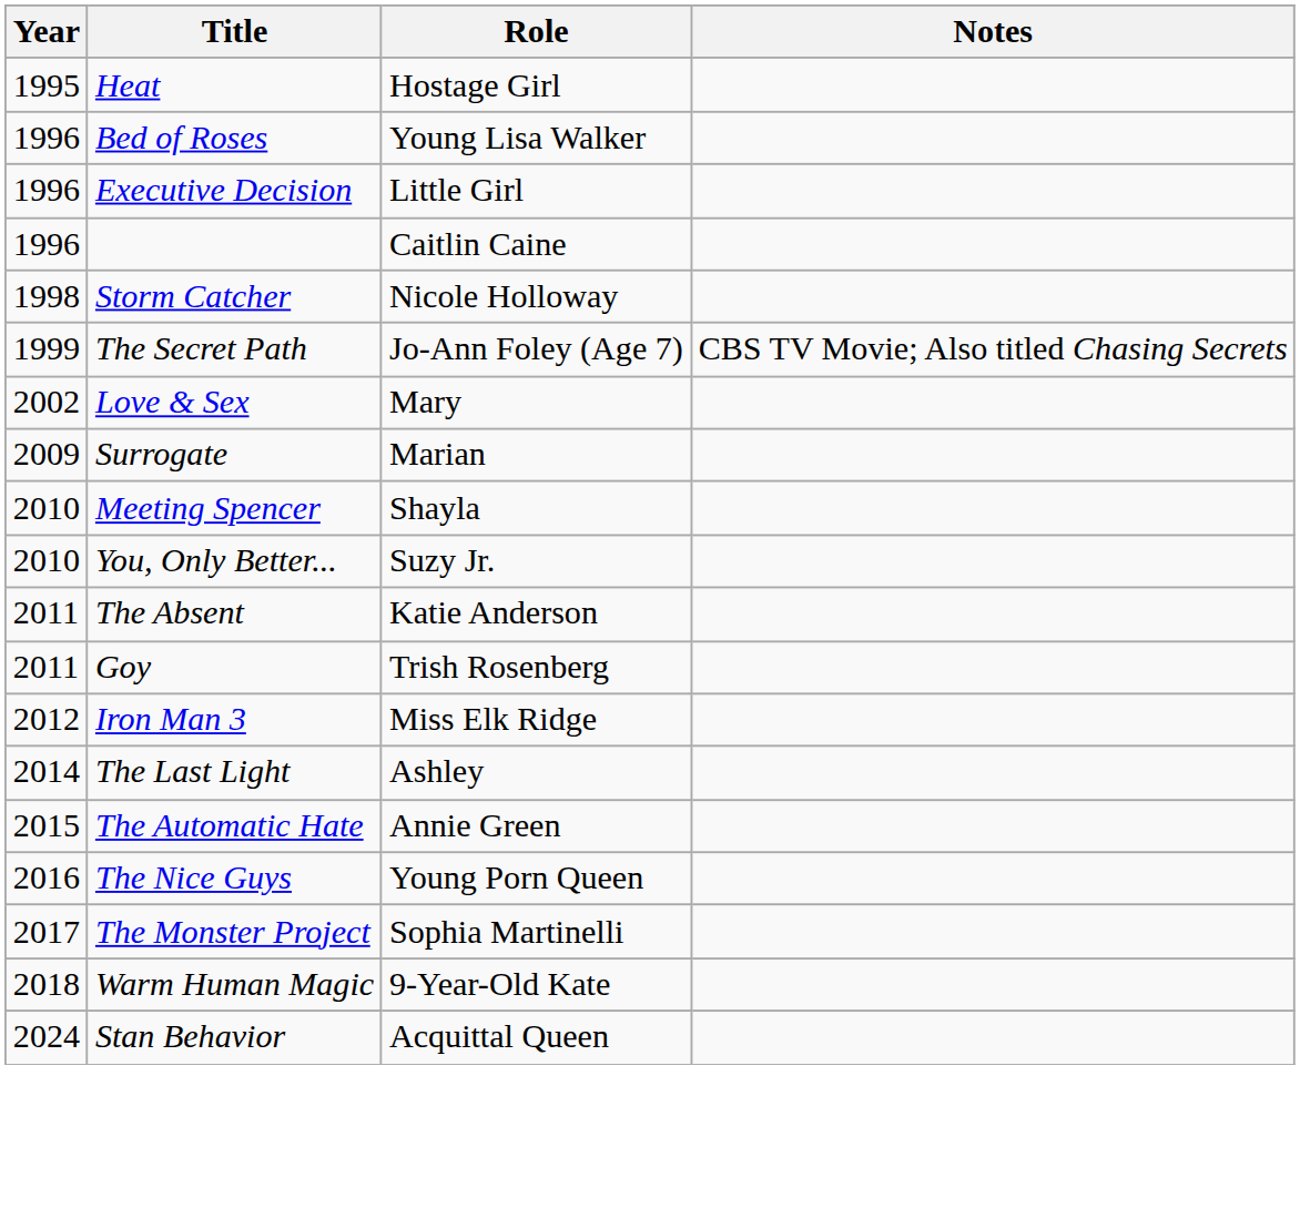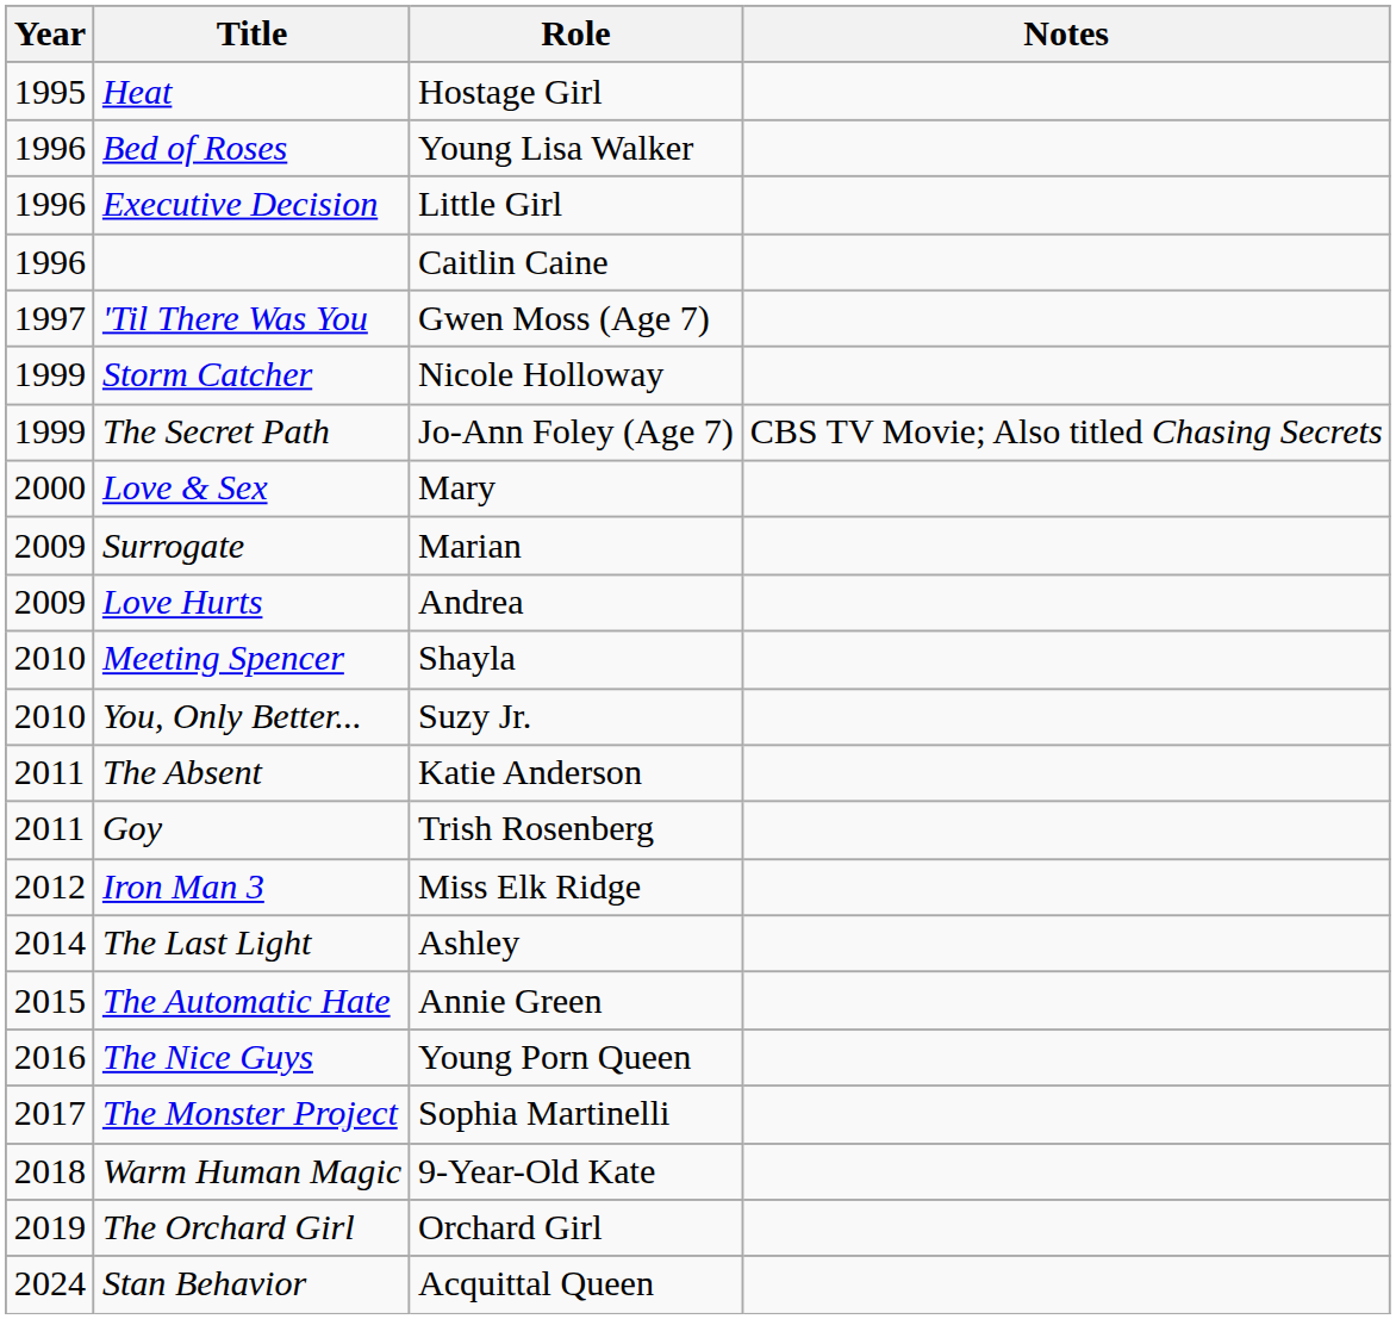 <table class="wikitable sortable">
 <tr>
 <th>Year</th>
 <th>Title</th>
 <th>Role</th>
 <th class="unsortable">Notes</th>
 </tr>
 <tr>
 <td>1995</td>
 <td><em><a href='#'>Heat</a></em></td>
 <td>Hostage Girl</td>
 <td></td>
 </tr>
 <tr>
 <td>1996</td>
 <td><em><a href='#'>Bed of Roses</a></em></td>
 <td>Young Lisa Walker</td>
 <td></td>
 </tr>
 <tr>
 <td>1996</td>
 <td><em><a href='#'>Executive Decision</a></em></td>
 <td>Little Girl</td>
 <td></td>
 </tr>
 <tr>
 <td>1996</td>
 <td><em></em></td>
 <td>Caitlin Caine</td>
 <td></td>
 </tr>
 <tr>
-<td>1998</td>
+<td>1997</td>
+<td><em><a href='#'>'Til There Was You</a></em></td>
+<td>Gwen Moss (Age 7)</td>
+<td></td>
+</tr>
+<tr>
+<td>1999</td>
 <td><em><a href='#'>Storm Catcher</a></em></td>
 <td>Nicole Holloway</td>
 <td></td>
 </tr>
 <tr>
 <td>1999</td>
 <td><em>The Secret Path</em></td>
 <td>Jo-Ann Foley (Age 7)</td>
 <td>CBS TV Movie; Also titled <em>Chasing Secrets</em></td>
 </tr>
 <tr>
-<td>2002</td>
+<td>2000</td>
 <td><em><a href='#'>Love & Sex</a></em></td>
 <td>Mary</td>
 <td></td>
 </tr>
 <tr>
 <td>2009</td>
 <td><em>Surrogate</em></td>
 <td>Marian</td>
+<td></td>
+</tr>
+<tr>
+<td>2009</td>
+<td><em><a href='#'>Love Hurts</a></em></td>
+<td>Andrea</td>
 <td></td>
 </tr>
 <tr>
 <td>2010</td>
 <td><em><a href='#'>Meeting Spencer</a></em></td>
 <td>Shayla</td>
 <td></td>
 </tr>
 <tr>
 <td>2010</td>
 <td><em>You, Only Better...</em></td>
 <td>Suzy Jr.</td>
 <td></td>
 </tr>
 <tr>
 <td>2011</td>
 <td><em>The Absent</em></td>
 <td>Katie Anderson</td>
 <td></td>
 </tr>
 <tr>
 <td>2011</td>
 <td><em>Goy</em></td>
 <td>Trish Rosenberg</td>
 <td></td>
 </tr>
 <tr>
 <td>2012</td>
 <td><em><a href='#'>Iron Man 3</a></em></td>
 <td>Miss Elk Ridge</td>
 <td></td>
 </tr>
 <tr>
 <td>2014</td>
 <td><em>The Last Light</em></td>
 <td>Ashley</td>
 <td></td>
 </tr>
 <tr>
 <td>2015</td>
 <td><em><a href='#'>The Automatic Hate</a></em></td>
 <td>Annie Green</td>
 <td></td>
 </tr>
 <tr>
 <td>2016</td>
 <td><em><a href='#'>The Nice Guys</a></em></td>
 <td>Young Porn Queen</td>
 <td></td>
 </tr>
 <tr>
 <td>2017</td>
 <td><em><a href='#'>The Monster Project</a></em></td>
 <td>Sophia Martinelli</td>
 <td></td>
 </tr>
 <tr>
 <td>2018</td>
 <td><em>Warm Human Magic</em></td>
 <td>9-Year-Old Kate</td>
 <td></td>
 </tr>
 <tr>
+<td>2019</td>
+<td><em>The Orchard Girl</em></td>
+<td>Orchard Girl</td>
+<td></td>
+</tr>
+<tr>
 <td>2024</td>
 <td><em>Stan Behavior</em></td>
 <td>Acquittal Queen</td>
 <td></td>
 </tr>
 </table>
